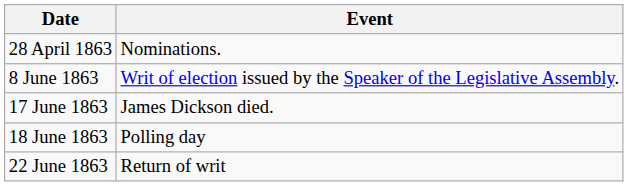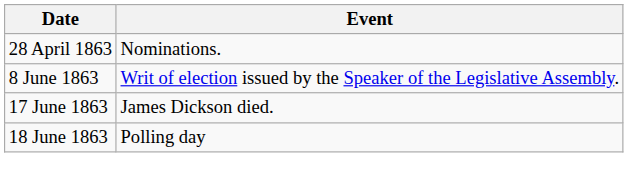 <table class="wikitable">
 <tr>
 <th>Date</th>
 <th>Event</th>
 </tr>
 <tr>
 <td>28 April 1863</td>
 <td>Nominations.</td>
 </tr>
 <tr>
 <td>8 June 1863</td>
 <td><a href='#'>Writ of election</a> issued by the <a href='#'>Speaker of the Legislative Assembly</a>.</td>
 </tr>
 <tr>
 <td>17 June 1863</td>
 <td>James Dickson died.</td>
 </tr>
 <tr>
 <td>18 June 1863</td>
 <td>Polling day</td>
 </tr>
-<tr>
-<td>22 June 1863</td>
-<td>Return of writ</td>
-</tr>
 </table>
